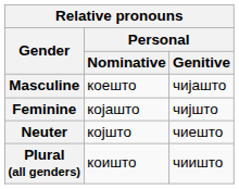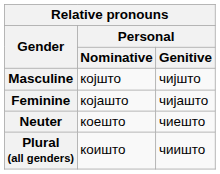 <table class="wikitable">
 <tr>
 <th colspan="5">Relative pronouns</th>
 </tr>
 <tr>
 <th rowspan="2">Gender</th>
 <th colspan="2">Personal</th>
 </tr>
 <tr>
 <th>Nominative</th>
 <th>Genitive</th>
 </tr>
 <tr>
 <th>Masculine</th>
-<td>коешто</td>
-<td>чијашто</td>
+<td>којшто</td>
+<td>чијшто</td>
 </tr>
 <tr>
 <th>Feminine</th>
 <td>којашто</td>
-<td>чијшто</td>
+<td>чијашто</td>
 </tr>
 <tr>
 <th>Neuter</th>
-<td>којшто</td>
+<td>коешто</td>
 <td>чиешто</td>
 </tr>
 <tr>
 <th>Plural <br><small>(all genders)</small></th>
 <td>коишто</td>
 <td>чиишто</td>
 </tr>
 </table>
